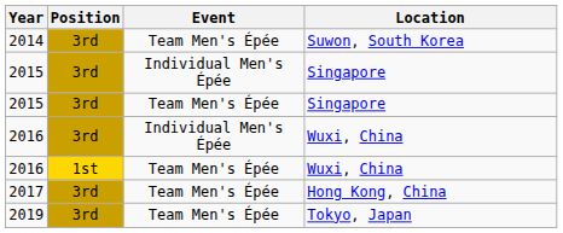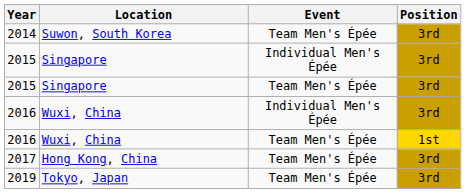 <table class="wikitable" style="text-align:center;">
 <tr>
 <th>Year</th>
+<th style="width:17em">Location</th>
+<th style="width:12em">Event</th>
 <th>Position</th>
-<th style="width:12em">Event</th>
-<th style="width:17em">Location</th>
 </tr>
 <tr>
 <td>2014</td>
+<td align="left"> <a href='#'>Suwon</a>, <a href='#'>South Korea</a></td>
+<td>Team Men's Épée</td>
 <td bgcolor="caramel">3rd</td>
-<td>Team Men's Épée</td>
-<td align="left"> <a href='#'>Suwon</a>, <a href='#'>South Korea</a></td>
 </tr>
 <tr>
 <td>2015</td>
+<td align="left"> <a href='#'>Singapore</a></td>
+<td>Individual Men's Épée</td>
 <td bgcolor="caramel">3rd</td>
-<td>Individual Men's Épée</td>
-<td align="left"> <a href='#'>Singapore</a></td>
 </tr>
 <tr>
 <td>2015</td>
+<td align="left"> <a href='#'>Singapore</a></td>
+<td>Team Men's Épée</td>
 <td bgcolor="caramel">3rd</td>
-<td>Team Men's Épée</td>
-<td align="left"> <a href='#'>Singapore</a></td>
 </tr>
 <tr>
 <td>2016</td>
+<td align="left"> <a href='#'>Wuxi</a>, <a href='#'>China</a></td>
+<td>Individual Men's Épée</td>
 <td bgcolor="caramel">3rd</td>
-<td>Individual Men's Épée</td>
-<td align="left"> <a href='#'>Wuxi</a>, <a href='#'>China</a></td>
 </tr>
 <tr>
 <td>2016</td>
+<td align="left"> <a href='#'>Wuxi</a>, <a href='#'>China</a></td>
+<td>Team Men's Épée</td>
 <td bgcolor="gold">1st</td>
-<td>Team Men's Épée</td>
-<td align="left"> <a href='#'>Wuxi</a>, <a href='#'>China</a></td>
 </tr>
 <tr>
 <td>2017</td>
+<td align="left"> <a href='#'>Hong Kong</a>, <a href='#'>China</a></td>
+<td>Team Men's Épée</td>
 <td bgcolor="caramel">3rd</td>
-<td>Team Men's Épée</td>
-<td align="left"> <a href='#'>Hong Kong</a>, <a href='#'>China</a></td>
 </tr>
 <tr>
 <td>2019</td>
+<td align="left"> <a href='#'>Tokyo</a>, <a href='#'>Japan</a></td>
+<td>Team Men's Épée</td>
 <td bgcolor="caramel">3rd</td>
-<td>Team Men's Épée</td>
-<td align="left"> <a href='#'>Tokyo</a>, <a href='#'>Japan</a></td>
 </tr>
 </table>
